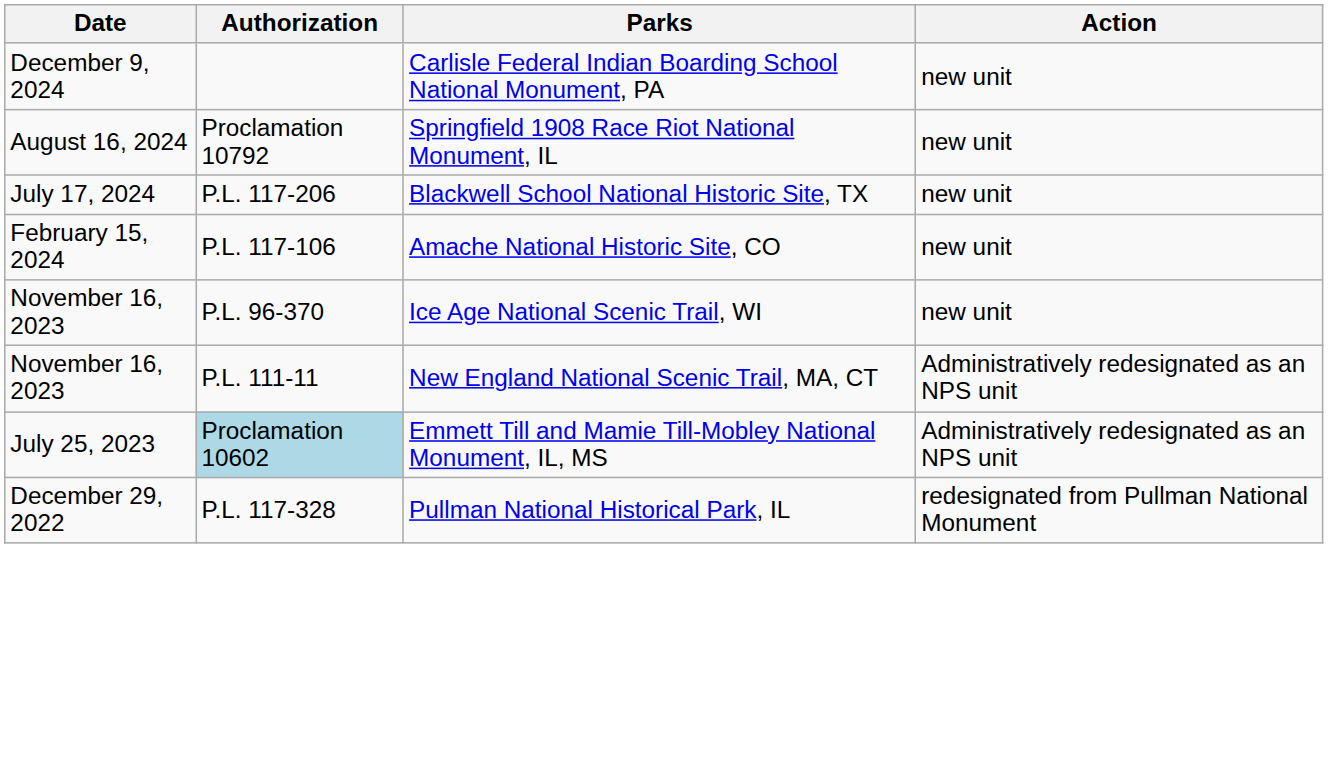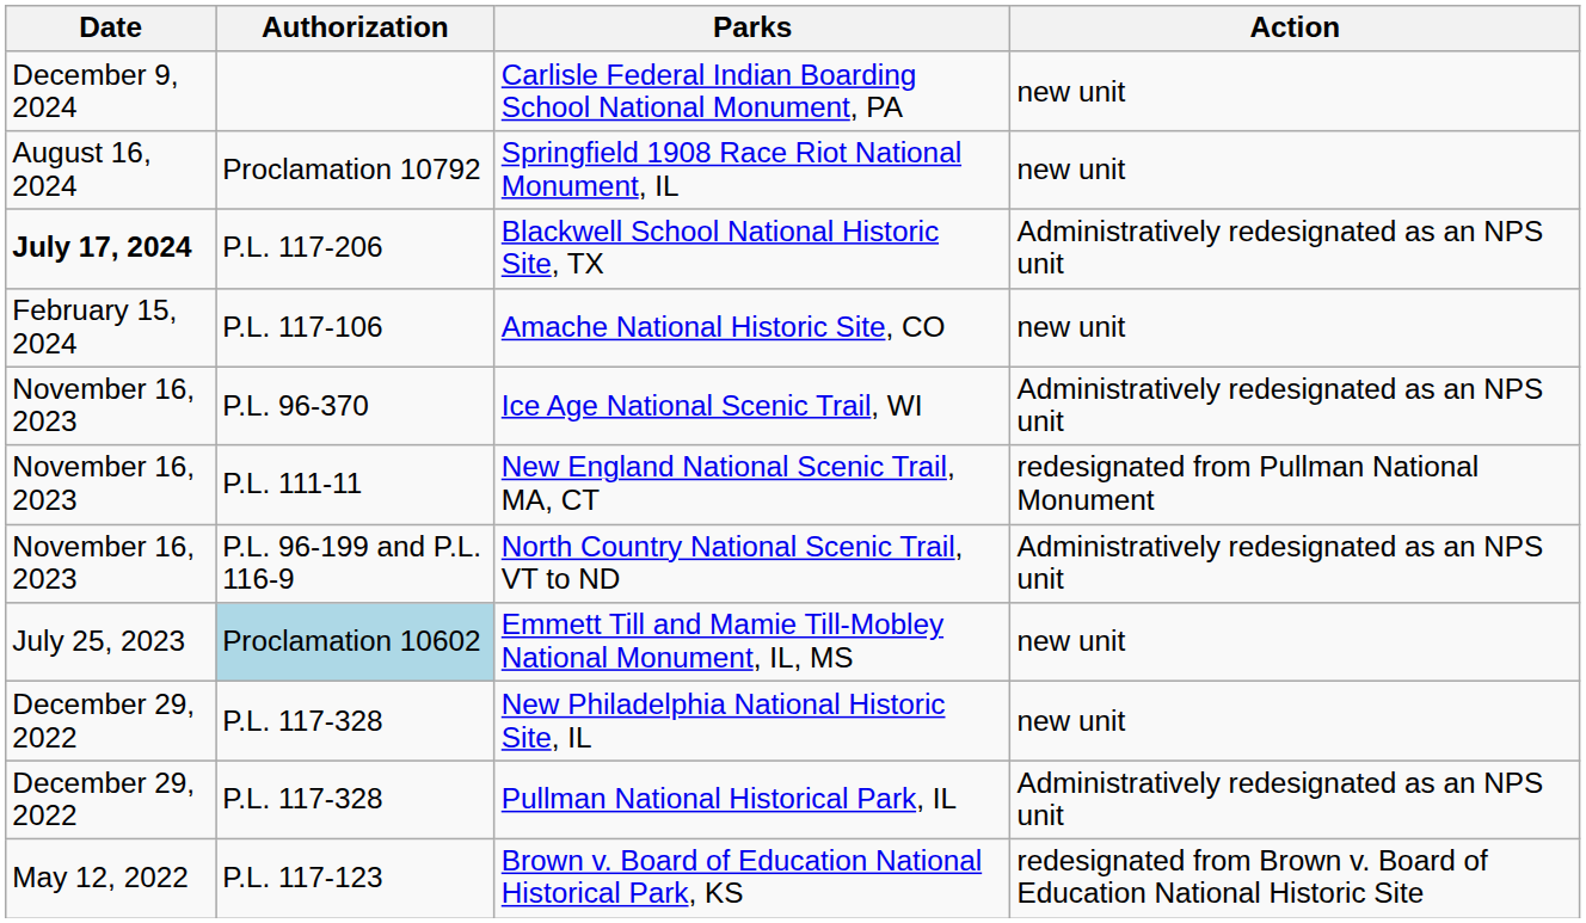 <table class="wikitable">
 <tr>
 <th><strong>Date</strong></th>
 <th><strong>Authorization</strong></th>
 <th><strong>Parks</strong></th>
 <th>Action</th>
 </tr>
 <tr>
 <td>December 9, 2024</td>
 <td></td>
 <td><a href='#'>Carlisle Federal Indian Boarding School National Monument</a>, PA</td>
 <td>new unit</td>
 </tr>
 <tr>
 <td>August 16, 2024</td>
 <td>Proclamation 10792</td>
 <td><a href='#'>Springfield 1908 Race Riot National Monument</a>, IL</td>
 <td>new unit</td>
 </tr>
 <tr>
-<td>July 17, 2024</td>
+<td><strong>July 17, 2024</strong></td>
 <td>P.L. 117-206</td>
 <td><a href='#'>Blackwell School National Historic Site</a>, TX</td>
-<td>new unit</td>
+<td>Administratively redesignated as an NPS unit</td>
 </tr>
 <tr>
 <td>February 15, 2024</td>
 <td>P.L. 117-106</td>
 <td><a href='#'>Amache National Historic Site</a>, CO</td>
 <td>new unit</td>
 </tr>
 <tr>
 <td>November 16, 2023</td>
 <td>P.L. 96-370</td>
 <td><a href='#'>Ice Age National Scenic Trail</a>, WI</td>
-<td>new unit</td>
+<td>Administratively redesignated as an NPS unit</td>
 </tr>
 <tr>
 <td>November 16, 2023</td>
 <td>P.L. 111-11</td>
 <td><a href='#'>New England National Scenic Trail</a>, MA, CT</td>
+<td>redesignated from Pullman National Monument</td>
+</tr>
+<tr>
+<td>November 16, 2023</td>
+<td>P.L. 96-199 and P.L. 116-9</td>
+<td><a href='#'>North Country National Scenic Trail</a>, VT to ND</td>
 <td>Administratively redesignated as an NPS unit</td>
 </tr>
 <tr>
 <td>July 25, 2023</td>
 <td style="background: lightblue;">Proclamation 10602</td>
 <td><a href='#'>Emmett Till and Mamie Till-Mobley National Monument</a>, IL, MS</td>
-<td>Administratively redesignated as an NPS unit</td>
+<td>new unit</td>
+</tr>
+<tr>
+<td>December 29, 2022</td>
+<td>P.L. 117-328</td>
+<td><a href='#'>New Philadelphia National Historic Site</a>, IL</td>
+<td>new unit</td>
 </tr>
 <tr>
 <td>December 29, 2022</td>
 <td>P.L. 117-328</td>
 <td><a href='#'>Pullman National Historical Park</a>, IL</td>
-<td>redesignated from Pullman National Monument</td>
+<td>Administratively redesignated as an NPS unit</td>
+</tr>
+<tr>
+<td>May 12, 2022</td>
+<td>P.L. 117-123</td>
+<td><a href='#'>Brown v. Board of Education National Historical Park</a>, KS</td>
+<td>redesignated from Brown v. Board of Education National Historic Site</td>
 </tr>
 </table>
